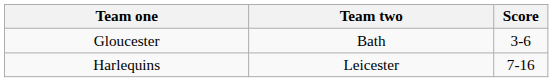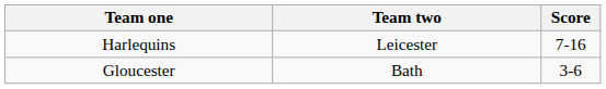 <table class="wikitable" style="text-align: center">
 <tr>
 <th width=250>Team one</th>
 <th width=250>Team two</th>
 <th width=50>Score</th>
 </tr>
 <tr>
+<td>Harlequins</td>
+<td>Leicester</td>
+<td>7-16</td>
+</tr>
+<tr>
 <td>Gloucester</td>
 <td>Bath</td>
 <td>3-6</td>
 </tr>
-<tr>
-<td>Harlequins</td>
-<td>Leicester</td>
-<td>7-16</td>
-</tr>
 </table>
